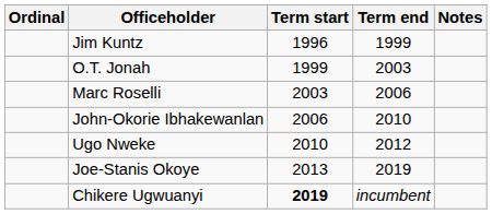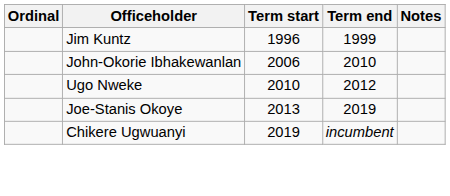 <table class="wikitable" style="sortable">
 <tr>
 <th>Ordinal</th>
 <th>Officeholder</th>
 <th>Term start</th>
 <th>Term end</th>
 <th>Notes</th>
 </tr>
 <tr>
 <td align=center></td>
 <td>Jim Kuntz</td>
 <td align=center>1996</td>
 <td align=center>1999</td>
-<td align=right></td>
-</tr>
-<tr>
-<td align=center></td>
-<td>O.T. Jonah</td>
-<td align=center>1999</td>
-<td align=center>2003</td>
-<td align=right></td>
-</tr>
-<tr>
-<td align=center></td>
-<td>Marc Roselli</td>
-<td align=center>2003</td>
-<td align=center>2006</td>
 <td align=right></td>
 </tr>
 <tr>
 <td align=center></td>
 <td>John-Okorie Ibhakewanlan</td>
 <td align=center>2006</td>
 <td align=center>2010</td>
 <td align=right></td>
 </tr>
 <tr>
 <td align=center></td>
 <td>Ugo Nweke</td>
 <td align=center>2010</td>
 <td align=center>2012</td>
 <td align=right></td>
 </tr>
 <tr>
 <td align=center></td>
 <td>Joe-Stanis Okoye</td>
 <td align=center>2013</td>
 <td align=center>2019</td>
 <td align=right></td>
 </tr>
 <tr>
 <td align=center></td>
 <td>Chikere Ugwuanyi</td>
-<td align=center><strong>2019</strong></td>
+<td align=center>2019</td>
 <td align=center><em>incumbent</em></td>
 <td align=right></td>
 </tr>
 </table>
